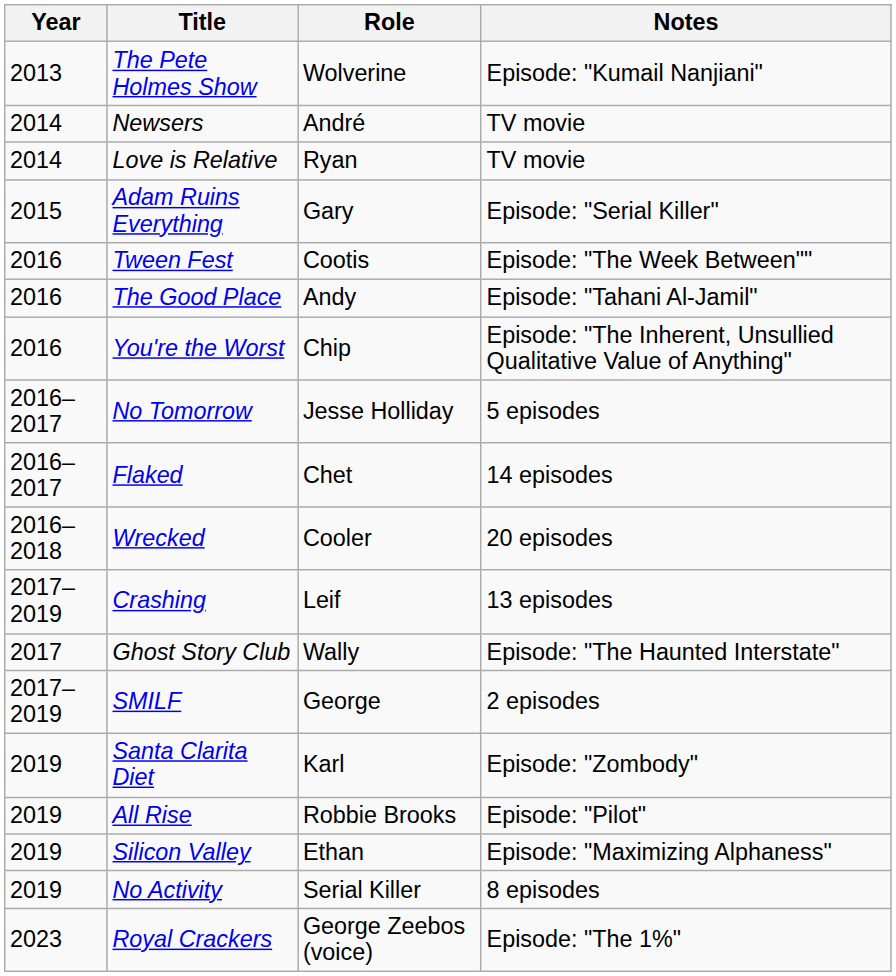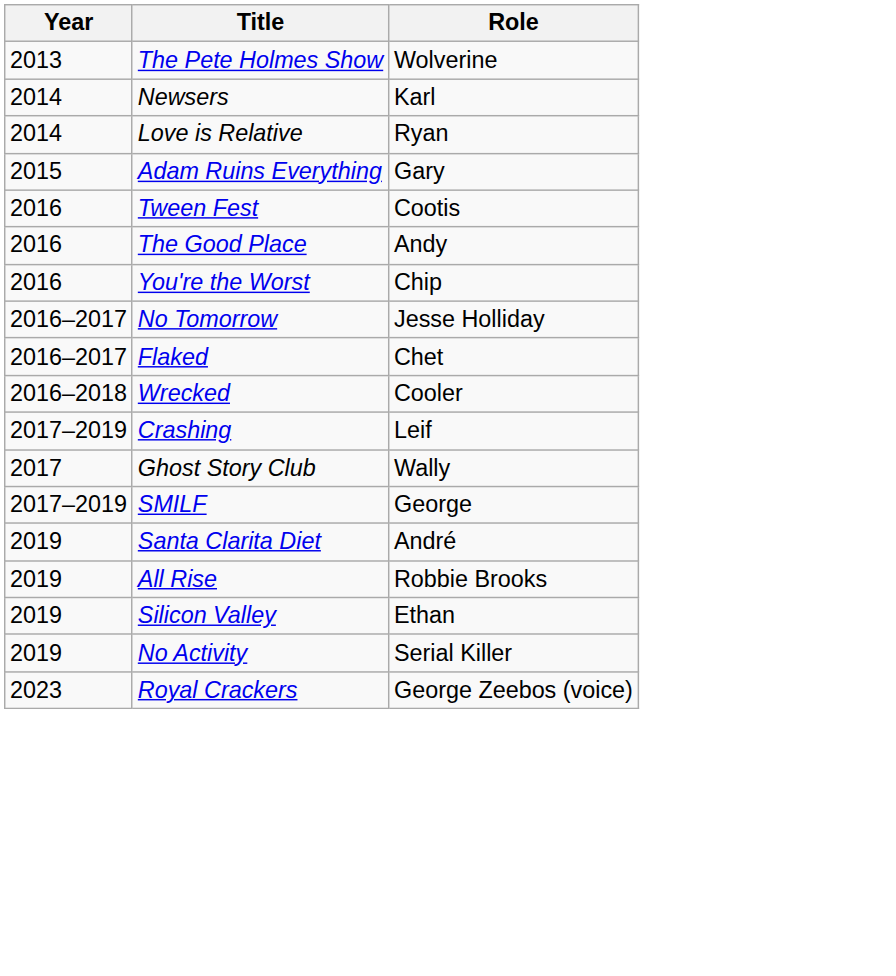 <table class="wikitable sortable">
 <tr>
 <th>Year</th>
 <th>Title</th>
 <th>Role</th>
-<th class="unsortable">Notes</th>
 </tr>
 <tr>
 <td>2013</td>
 <td><em><a href='#'>The Pete Holmes Show</a></em></td>
 <td>Wolverine</td>
-<td>Episode: "Kumail Nanjiani"</td>
 </tr>
 <tr>
 <td>2014</td>
 <td><em>Newsers</em></td>
-<td>André</td>
-<td>TV movie</td>
+<td>Karl</td>
 </tr>
 <tr>
 <td>2014</td>
 <td><em>Love is Relative</em></td>
 <td>Ryan</td>
-<td>TV movie</td>
 </tr>
 <tr>
 <td>2015</td>
 <td><em><a href='#'>Adam Ruins Everything</a></em></td>
 <td>Gary</td>
-<td>Episode: "Serial Killer"</td>
 </tr>
 <tr>
 <td>2016</td>
 <td><em><a href='#'>Tween Fest</a></em></td>
 <td>Cootis</td>
-<td>Episode: "The Week Between""</td>
 </tr>
 <tr>
 <td>2016</td>
 <td><em><a href='#'>The Good Place</a></em></td>
 <td>Andy</td>
-<td>Episode: "Tahani Al-Jamil"</td>
 </tr>
 <tr>
 <td>2016</td>
 <td><em><a href='#'>You're the Worst</a></em></td>
 <td>Chip</td>
-<td>Episode: "The Inherent, Unsullied Qualitative Value of Anything"</td>
 </tr>
 <tr>
 <td>2016–2017</td>
 <td><em><a href='#'>No Tomorrow</a></em></td>
 <td>Jesse Holliday</td>
-<td>5 episodes</td>
 </tr>
 <tr>
 <td>2016–2017</td>
 <td><em><a href='#'>Flaked</a></em></td>
 <td>Chet</td>
-<td>14 episodes</td>
 </tr>
 <tr>
 <td>2016–2018</td>
 <td><em><a href='#'>Wrecked</a></em></td>
 <td>Cooler</td>
-<td>20 episodes</td>
 </tr>
 <tr>
 <td>2017–2019</td>
 <td><em><a href='#'>Crashing</a></em></td>
 <td>Leif</td>
-<td>13 episodes</td>
 </tr>
 <tr>
 <td>2017</td>
 <td><em>Ghost Story Club</em></td>
 <td>Wally</td>
-<td>Episode: "The Haunted Interstate"</td>
 </tr>
 <tr>
 <td>2017–2019</td>
 <td><em><a href='#'>SMILF</a></em></td>
 <td>George</td>
-<td>2 episodes</td>
 </tr>
 <tr>
 <td>2019</td>
 <td><em><a href='#'>Santa Clarita Diet</a></em></td>
-<td>Karl</td>
-<td>Episode: "Zombody"</td>
+<td>André</td>
 </tr>
 <tr>
 <td>2019</td>
 <td><em><a href='#'>All Rise</a></em></td>
 <td>Robbie Brooks</td>
-<td>Episode: "Pilot"</td>
 </tr>
 <tr>
 <td>2019</td>
 <td><em><a href='#'>Silicon Valley</a></em></td>
 <td>Ethan</td>
-<td>Episode: "Maximizing Alphaness"</td>
 </tr>
 <tr>
 <td>2019</td>
 <td><em><a href='#'>No Activity</a></em></td>
 <td>Serial Killer</td>
-<td>8 episodes</td>
 </tr>
 <tr>
 <td>2023</td>
 <td><em><a href='#'>Royal Crackers</a></em></td>
 <td>George Zeebos (voice)</td>
-<td>Episode: "The 1%"</td>
 </tr>
 </table>
